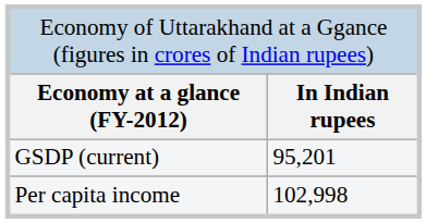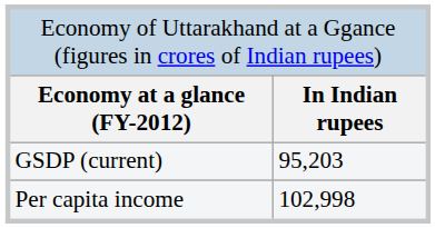 <table class="wikitable"  style="float:right; width:260px; margin:0 0 1em 1em; background:#f4f5f6; border:#c6c7c8 solid; font-size:90%;">
 <tr>
 <td colspan=2 style="background:#c2d6e5; text-align:center;">Economy of Uttarakhand at a Ggance<br>(figures in <a href='#'>crores</a> of <a href='#'>Indian rupees</a>)</td>
 </tr>
 <tr>
 <th>Economy at a glance (FY-2012)</th>
 <th>In Indian rupees</th>
 </tr>
 <tr>
 <td>GSDP (current)</td>
-<td>95,201</td>
+<td>95,203</td>
 </tr>
 <tr>
 <td>Per capita income</td>
 <td>102,998</td>
 </tr>
 </table>
